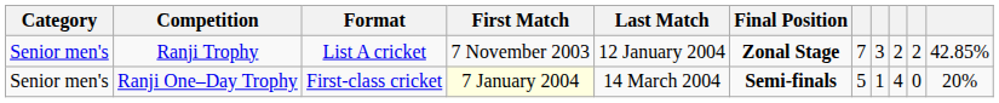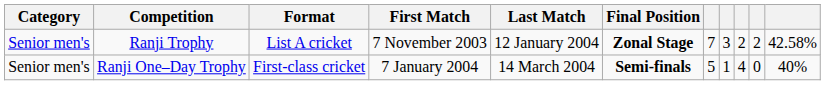 <table class="wikitable sortable" style="text-align: center;">
 <tr>
 <th class="unsortable">Category</th>
 <th>Competition</th>
 <th>Format</th>
 <th>First Match</th>
 <th>Last Match</th>
 <th>Final Position</th>
 <th></th>
 <th></th>
 <th></th>
 <th></th>
 <th></th>
 </tr>
 <tr>
 <td><a href='#'>Senior men's</a></td>
 <td><a href='#'>Ranji Trophy</a></td>
 <td><a href='#'>List A cricket</a></td>
 <td>7 November 2003</td>
 <td>12 January 2004</td>
 <td><strong>Zonal Stage</strong></td>
 <td>7</td>
 <td>3</td>
 <td>2</td>
 <td>2</td>
-<td>42.85%</td>
+<td>42.58%</td>
 </tr>
 <tr>
 <td>Senior men's</td>
 <td><a href='#'>Ranji One–Day Trophy</a></td>
 <td><a href='#'>First-class cricket</a></td>
-<td style="background: lightyellow;">7 January 2004</td>
+<td>7 January 2004</td>
 <td>14 March 2004</td>
 <td><strong>Semi-finals</strong></td>
 <td>5</td>
 <td>1</td>
 <td>4</td>
 <td>0</td>
-<td>20%</td>
+<td>40%</td>
 </tr>
 </table>
